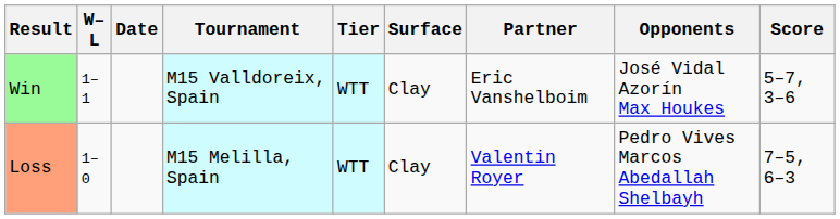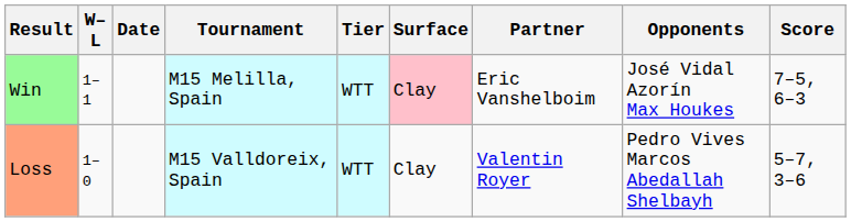 <table class="sortable wikitable">
 <tr>
 <th>Result</th>
 <th class="unsortable">W–L</th>
 <th>Date</th>
 <th>Tournament</th>
 <th>Tier</th>
 <th>Surface</th>
 <th>Partner</th>
 <th>Opponents</th>
 <th class="unsortable">Score</th>
 </tr>
 <tr>
 <td bgcolor=98fb98>Win</td>
 <td><small>1–1</small></td>
 <td></td>
-<td bgcolor=cffcff>M15 Valldoreix, Spain</td>
+<td bgcolor=cffcff>M15 Melilla, Spain</td>
 <td bgcolor=cffcff>WTT</td>
-<td>Clay</td>
+<td style="background: pink;">Clay</td>
 <td> Eric Vanshelboim</td>
 <td> José Vidal Azorín<br> <a href='#'>Max Houkes</a></td>
-<td>5–7, 3–6</td>
+<td>7–5, 6–3</td>
 </tr>
 <tr>
 <td bgcolor=FFA07A>Loss</td>
 <td><small>1–0</small></td>
 <td></td>
-<td bgcolor=cffcff>M15 Melilla, Spain</td>
+<td bgcolor=cffcff>M15 Valldoreix, Spain</td>
 <td bgcolor=cffcff>WTT</td>
 <td>Clay</td>
 <td> <a href='#'>Valentin Royer</a></td>
 <td> Pedro Vives Marcos<br> <a href='#'>Abedallah Shelbayh</a></td>
-<td>7–5, 6–3</td>
+<td>5–7, 3–6</td>
 </tr>
 </table>
